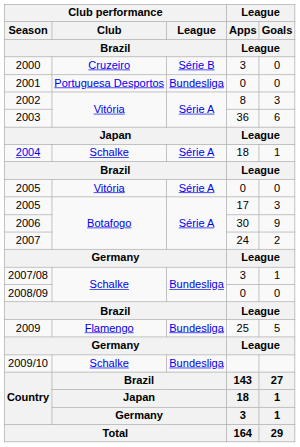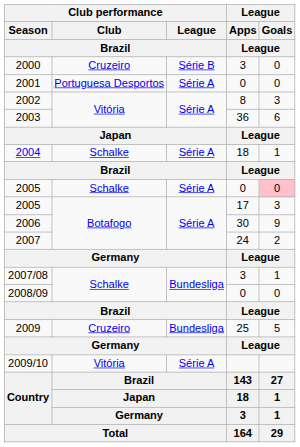 <table class="wikitable" style="text-align:center;">
 <tr>
 <th colspan=3>Club performance</th>
 <th colspan=2>League</th>
 </tr>
 <tr>
 <th>Season</th>
 <th>Club</th>
 <th>League</th>
 <th>Apps</th>
 <th>Goals</th>
 </tr>
 <tr>
 <th colspan=3>Brazil</th>
 <th colspan=2>League</th>
 </tr>
 <tr>
 <td>2000</td>
 <td><a href='#'>Cruzeiro</a></td>
 <td><a href='#'>Série B</a></td>
 <td>3</td>
 <td>0</td>
 </tr>
 <tr>
 <td>2001</td>
 <td><a href='#'>Portuguesa Desportos</a></td>
-<td><a href='#'>Bundesliga</a></td>
+<td><a href='#'>Série A</a></td>
 <td>0</td>
 <td>0</td>
 </tr>
 <tr>
 <td>2002</td>
 <td rowspan="2"><a href='#'>Vitória</a></td>
 <td rowspan="2"><a href='#'>Série A</a></td>
 <td>8</td>
 <td>3</td>
 </tr>
 <tr>
 <td>2003</td>
 <td>36</td>
 <td>6</td>
 </tr>
 <tr>
 <th colspan=3>Japan</th>
 <th colspan=2>League</th>
 </tr>
 <tr>
 <td><a href='#'>2004</a></td>
 <td><a href='#'>Schalke</a></td>
 <td><a href='#'>Série A</a></td>
 <td>18</td>
 <td>1</td>
 </tr>
 <tr>
 <th colspan=3>Brazil</th>
 <th colspan=2>League</th>
 </tr>
 <tr>
 <td>2005</td>
-<td><a href='#'>Vitória</a></td>
+<td><a href='#'>Schalke</a></td>
 <td><a href='#'>Série A</a></td>
 <td>0</td>
-<td>0</td>
+<td style="background: pink;">0</td>
 </tr>
 <tr>
 <td>2005</td>
 <td rowspan="3"><a href='#'>Botafogo</a></td>
 <td rowspan="3"><a href='#'>Série A</a></td>
 <td>17</td>
 <td>3</td>
 </tr>
 <tr>
 <td>2006</td>
 <td>30</td>
 <td>9</td>
 </tr>
 <tr>
 <td>2007</td>
 <td>24</td>
 <td>2</td>
 </tr>
 <tr>
 <th colspan=3>Germany</th>
 <th colspan=2>League</th>
 </tr>
 <tr>
 <td>2007/08</td>
 <td rowspan="2"><a href='#'>Schalke</a></td>
 <td rowspan="2"><a href='#'>Bundesliga</a></td>
 <td>3</td>
 <td>1</td>
 </tr>
 <tr>
 <td>2008/09</td>
 <td>0</td>
 <td>0</td>
 </tr>
 <tr>
 <th colspan=3>Brazil</th>
 <th colspan=2>League</th>
 </tr>
 <tr>
 <td>2009</td>
-<td><a href='#'>Flamengo</a></td>
+<td><a href='#'>Cruzeiro</a></td>
 <td><a href='#'>Bundesliga</a></td>
 <td>25</td>
 <td>5</td>
 </tr>
 <tr>
 <th colspan=3>Germany</th>
 <th colspan=2>League</th>
 </tr>
 <tr>
 <td>2009/10</td>
-<td><a href='#'>Schalke</a></td>
-<td><a href='#'>Bundesliga</a></td>
+<td><a href='#'>Vitória</a></td>
+<td><a href='#'>Série A</a></td>
 <td></td>
 <td></td>
 </tr>
 <tr>
 <th rowspan=3>Country</th>
 <th colspan=2>Brazil</th>
 <th>143</th>
 <th>27</th>
 </tr>
 <tr>
 <th colspan=2>Japan</th>
 <th>18</th>
 <th>1</th>
 </tr>
 <tr>
 <th colspan=2>Germany</th>
 <th>3</th>
 <th>1</th>
 </tr>
 <tr>
 <th colspan=3>Total</th>
 <th>164</th>
 <th>29</th>
 </tr>
 </table>
